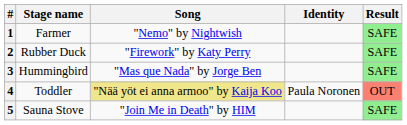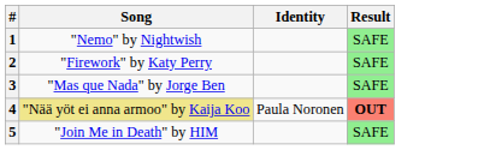 <table class="wikitable plainrowheaders" style="text-align: center;">
 <tr>
 <th>#</th>
-<th>Stage name</th>
 <th>Song</th>
 <th>Identity</th>
 <th>Result</th>
 </tr>
 <tr>
 <th>1</th>
-<td>Farmer</td>
 <td>"<a href='#'>Nemo</a>" by <a href='#'>Nightwish</a></td>
 <td></td>
 <td bgcolor="lightgreen">SAFE</td>
 </tr>
 <tr>
 <th>2</th>
-<td>Rubber Duck</td>
 <td>"<a href='#'>Firework</a>" by <a href='#'>Katy Perry</a></td>
 <td></td>
 <td bgcolor="lightgreen">SAFE</td>
 </tr>
 <tr>
 <th>3</th>
-<td>Hummingbird</td>
 <td>"<a href='#'>Mas que Nada</a>" by <a href='#'>Jorge Ben</a></td>
 <td></td>
 <td bgcolor="lightgreen">SAFE</td>
 </tr>
 <tr>
 <th>4</th>
-<td>Toddler</td>
 <td style="background: khaki;">"Nää yöt ei anna armoo" by <a href='#'>Kaija Koo</a></td>
 <td>Paula Noronen</td>
-<td bgcolor="salmon">OUT</td>
+<td bgcolor="salmon"><strong>OUT</strong></td>
 </tr>
 <tr>
 <th>5</th>
-<td>Sauna Stove</td>
 <td>"<a href='#'>Join Me in Death</a>" by <a href='#'>HIM</a></td>
 <td></td>
 <td bgcolor="lightgreen">SAFE</td>
 </tr>
 </table>
